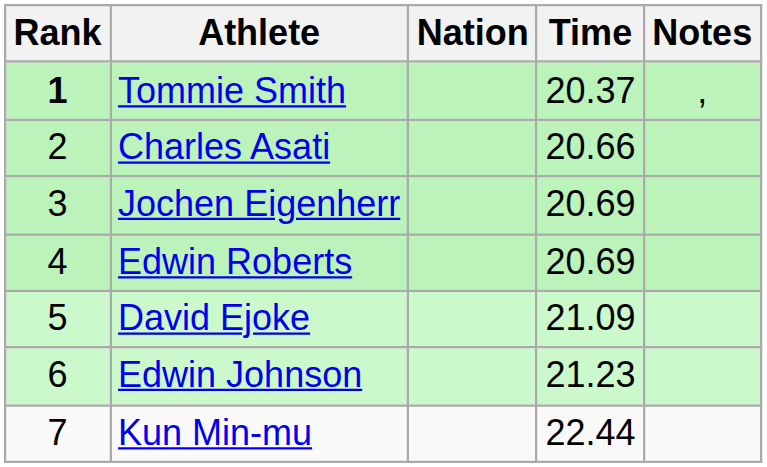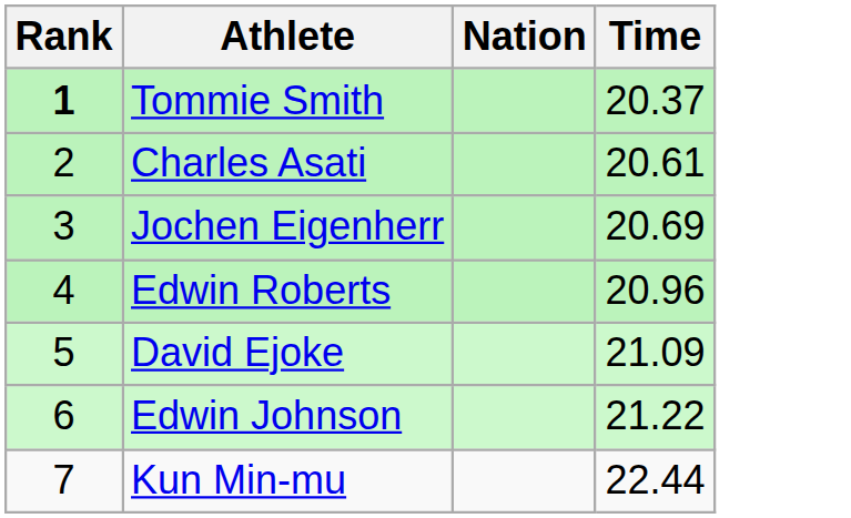 <table class="wikitable sortable" style="text-align:center">
 <tr>
 <th>Rank</th>
 <th>Athlete</th>
 <th>Nation</th>
 <th>Time</th>
-<th>Notes</th>
 </tr>
 <tr bgcolor=bbf3bb>
 <td><strong>1</strong></td>
 <td align=left><a href='#'>Tommie Smith</a></td>
 <td align=left></td>
 <td>20.37</td>
-<td>, </td>
 </tr>
 <tr bgcolor=bbf3bb>
 <td>2</td>
 <td align=left><a href='#'>Charles Asati</a></td>
 <td align=left></td>
-<td>20.66</td>
-<td></td>
+<td>20.61</td>
 </tr>
 <tr bgcolor=bbf3bb>
 <td>3</td>
 <td align=left><a href='#'>Jochen Eigenherr</a></td>
 <td align=left></td>
 <td>20.69</td>
-<td></td>
 </tr>
 <tr bgcolor=bbf3bb>
 <td>4</td>
 <td align=left><a href='#'>Edwin Roberts</a></td>
 <td align=left></td>
-<td>20.69</td>
-<td></td>
+<td>20.96</td>
 </tr>
 <tr bgcolor=ccf9cc>
 <td>5</td>
 <td align=left><a href='#'>David Ejoke</a></td>
 <td align=left></td>
 <td>21.09</td>
-<td></td>
 </tr>
 <tr bgcolor=ccf9cc>
 <td>6</td>
 <td align=left><a href='#'>Edwin Johnson</a></td>
 <td align=left></td>
-<td>21.23</td>
-<td></td>
+<td>21.22</td>
 </tr>
 <tr>
 <td>7</td>
 <td align=left><a href='#'>Kun Min-mu</a></td>
 <td align=left></td>
 <td>22.44</td>
-<td></td>
 </tr>
 </table>
